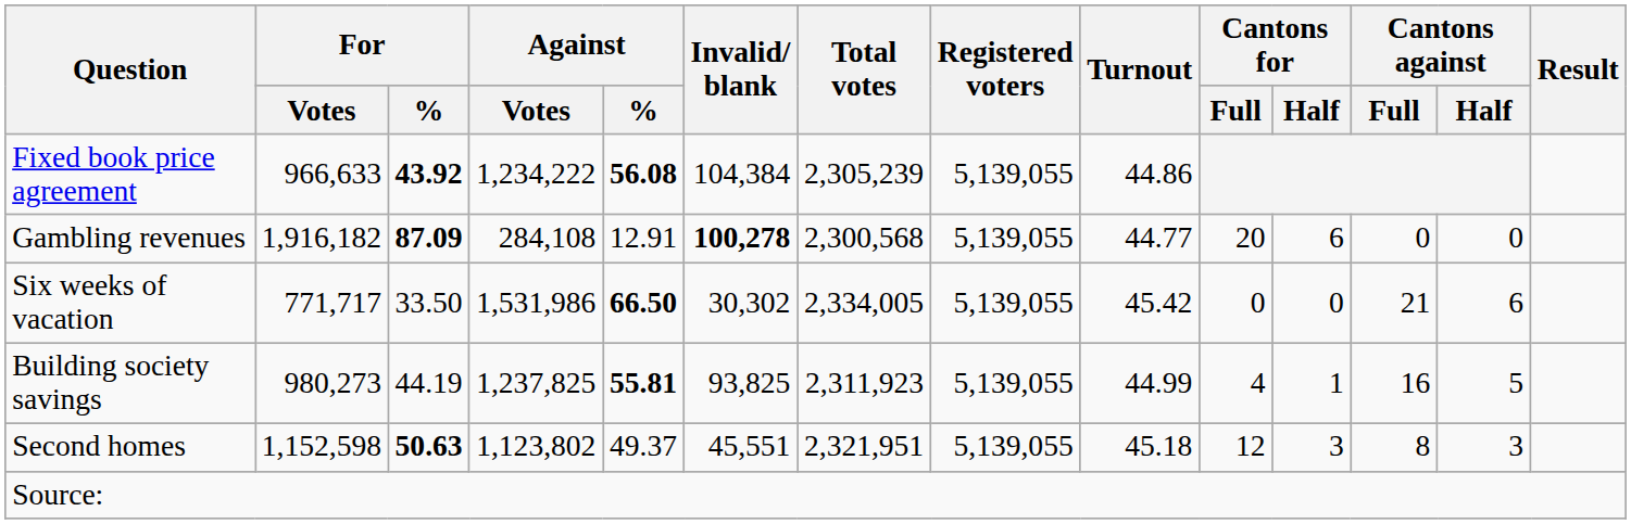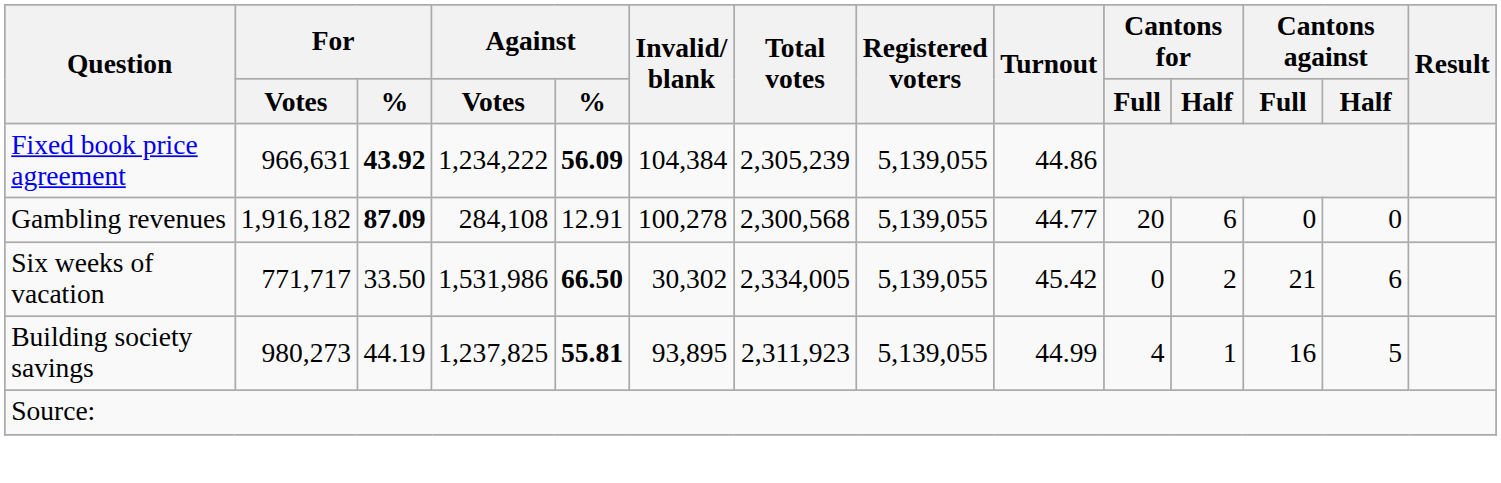 <table class=wikitable style=text-align:right>
 <tr>
 <th rowspan=2>Question</th>
 <th colspan=2>For</th>
 <th colspan=2>Against</th>
 <th rowspan=2>Invalid/<br>blank</th>
 <th rowspan=2>Total<br>votes</th>
 <th rowspan=2>Registered<br>voters</th>
 <th rowspan=2>Turnout</th>
 <th colspan=2>Cantons for</th>
 <th colspan=2>Cantons against</th>
 <th rowspan=2>Result</th>
 </tr>
 <tr>
 <th>Votes</th>
 <th>%</th>
 <th>Votes</th>
 <th>%</th>
 <th>Full</th>
 <th>Half</th>
 <th>Full</th>
 <th>Half</th>
 </tr>
 <tr>
 <td align="left"><a href='#'>Fixed book price agreement</a></td>
-<td>966,633</td>
+<td>966,631</td>
 <td><strong>43.92</strong></td>
 <td>1,234,222</td>
-<td><strong>56.08</strong></td>
+<td><strong>56.09</strong></td>
 <td>104,384</td>
 <td>2,305,239</td>
 <td>5,139,055</td>
 <td>44.86</td>
 <td colspan="4" style="background-color:#F4F4F4;"></td>
 <td></td>
 </tr>
 <tr>
 <td align=left>Gambling revenues</td>
 <td>1,916,182</td>
 <td><strong>87.09</strong></td>
 <td>284,108</td>
 <td>12.91</td>
-<td><strong>100,278</strong></td>
+<td>100,278</td>
 <td>2,300,568</td>
 <td>5,139,055</td>
 <td>44.77</td>
 <td>20</td>
 <td>6</td>
 <td>0</td>
 <td>0</td>
 <td></td>
 </tr>
 <tr>
 <td align=left>Six weeks of vacation</td>
 <td>771,717</td>
 <td>33.50</td>
 <td>1,531,986</td>
 <td><strong>66.50</strong></td>
 <td>30,302</td>
 <td>2,334,005</td>
 <td>5,139,055</td>
 <td>45.42</td>
 <td>0</td>
-<td>0</td>
+<td>2</td>
 <td>21</td>
 <td>6</td>
 <td></td>
 </tr>
 <tr>
 <td align=left>Building society savings</td>
 <td>980,273</td>
 <td>44.19</td>
 <td>1,237,825</td>
 <td><strong>55.81</strong></td>
-<td>93,825</td>
+<td>93,895</td>
 <td>2,311,923</td>
 <td>5,139,055</td>
 <td>44.99</td>
 <td>4</td>
 <td>1</td>
 <td>16</td>
 <td>5</td>
 <td></td>
 </tr>
 <tr>
-<td align=left>Second homes</td>
-<td>1,152,598</td>
-<td><strong>50.63</strong></td>
-<td>1,123,802</td>
-<td>49.37</td>
-<td>45,551</td>
-<td>2,321,951</td>
-<td>5,139,055</td>
-<td>45.18</td>
-<td>12</td>
-<td>3</td>
-<td>8</td>
-<td>3</td>
-<td></td>
-</tr>
-<tr>
 <td align=left colspan=14>Source: </td>
 </tr>
 </table>
